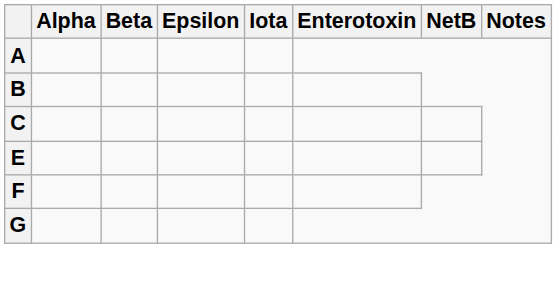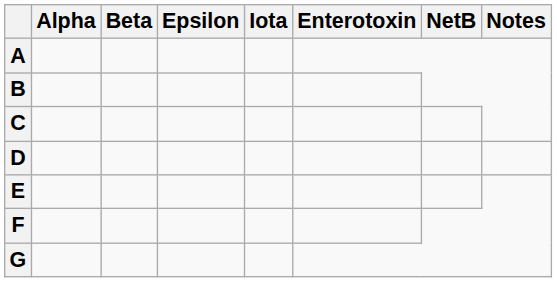 <table class="wikitable">
 <tr>
 <th></th>
 <th>Alpha</th>
 <th>Beta</th>
 <th>Epsilon</th>
 <th>Iota</th>
 <th>Enterotoxin</th>
 <th>NetB</th>
 <th>Notes</th>
 </tr>
 <tr>
 <th scope="row">A</th>
 <td></td>
 <td></td>
 <td></td>
 <td></td>
 </tr>
 <tr>
 <th scope="row">B</th>
 <td></td>
 <td></td>
 <td></td>
 <td></td>
 <td></td>
 </tr>
 <tr>
 <th scope="row">C</th>
 <td></td>
 <td></td>
 <td></td>
 <td></td>
 <td></td>
 <td></td>
 </tr>
 <tr>
+<th scope="row">D</th>
+<td></td>
+<td></td>
+<td></td>
+<td></td>
+<td></td>
+<td></td>
+<td></td>
+</tr>
+<tr>
 <th scope="row">E</th>
 <td></td>
 <td></td>
 <td></td>
 <td></td>
 <td></td>
 <td></td>
 </tr>
 <tr>
 <th scope="row">F</th>
 <td></td>
 <td></td>
 <td></td>
 <td></td>
 <td></td>
 </tr>
 <tr>
 <th scope="row">G</th>
 <td></td>
 <td></td>
 <td></td>
 <td></td>
 </tr>
 </table>
